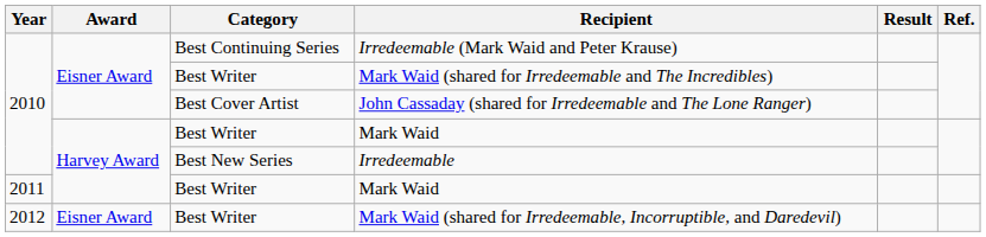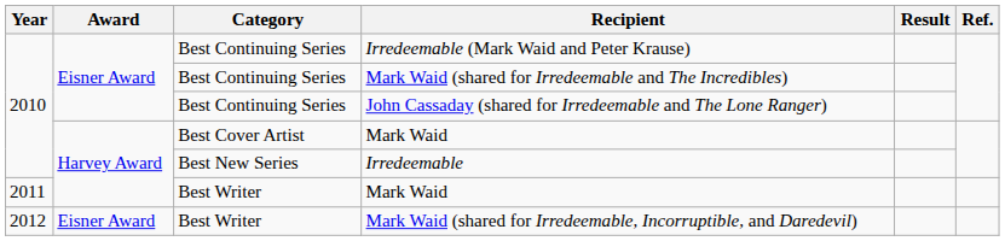 <table class="wikitable" style="width:99%;">
 <tr>
 <th>Year</th>
 <th>Award</th>
 <th>Category</th>
 <th>Recipient</th>
 <th>Result</th>
 <th>Ref.</th>
 </tr>
 <tr>
 <td rowspan="5">2010</td>
 <td rowspan="3"><a href='#'>Eisner Award</a></td>
 <td>Best Continuing Series</td>
 <td><em>Irredeemable</em> (Mark Waid and Peter Krause)</td>
 <td></td>
 <td rowspan="3" style="text-align:center;"></td>
 </tr>
 <tr>
-<td>Best Writer</td>
+<td>Best Continuing Series</td>
 <td><a href='#'>Mark Waid</a> (shared for <em>Irredeemable</em> and <em>The Incredibles</em>)</td>
 <td></td>
 </tr>
 <tr>
-<td>Best Cover Artist</td>
+<td>Best Continuing Series</td>
 <td><a href='#'>John Cassaday</a> (shared for <em>Irredeemable</em> and <em>The Lone Ranger</em>)</td>
 <td></td>
 </tr>
 <tr>
 <td rowspan="3"><a href='#'>Harvey Award</a></td>
-<td>Best Writer</td>
+<td>Best Cover Artist</td>
 <td>Mark Waid</td>
 <td></td>
 <td rowspan="2" style="text-align:center;"></td>
 </tr>
 <tr>
 <td>Best New Series</td>
 <td><em>Irredeemable</em></td>
 <td></td>
 </tr>
 <tr>
 <td rowspan="1">2011</td>
 <td>Best Writer</td>
 <td>Mark Waid</td>
 <td></td>
 <td style="text-align:center;"></td>
 </tr>
 <tr>
 <td rowspan="1">2012</td>
 <td rowspan="1"><a href='#'>Eisner Award</a></td>
 <td>Best Writer</td>
 <td><a href='#'>Mark Waid</a> (shared for <em>Irredeemable,</em> <em>Incorruptible,</em> and <em>Daredevil</em>)</td>
 <td></td>
 <td style="text-align:center;"></td>
 </tr>
 </table>
